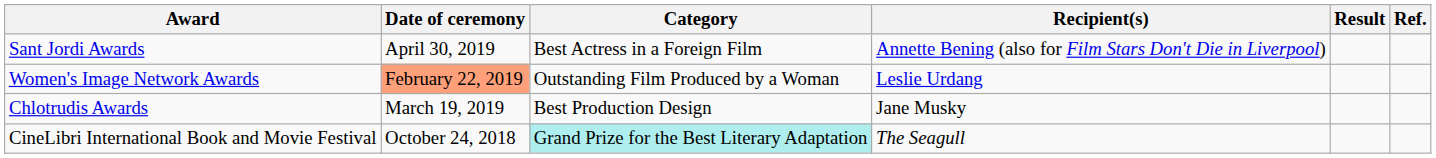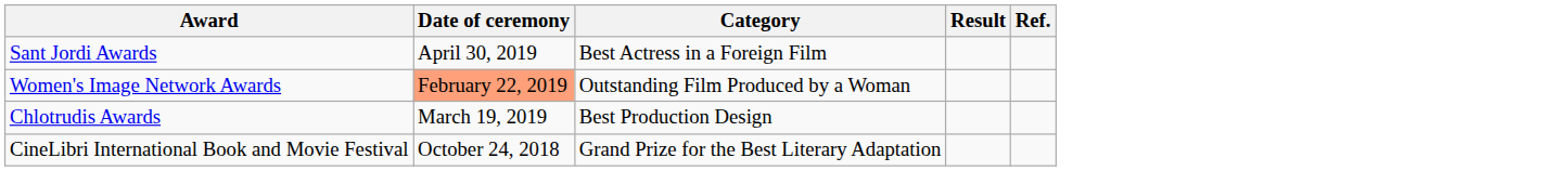 <table class="wikitable">
 <tr>
 <th>Award</th>
 <th>Date of ceremony</th>
 <th>Category</th>
-<th>Recipient(s)</th>
 <th>Result</th>
 <th>Ref.</th>
 </tr>
 <tr>
 <td><a href='#'>Sant Jordi Awards</a></td>
 <td>April 30, 2019</td>
 <td>Best Actress in a Foreign Film</td>
-<td><a href='#'>Annette Bening</a> (also for <em><a href='#'>Film Stars Don't Die in Liverpool</a></em>)</td>
 <td></td>
 <td></td>
 </tr>
 <tr>
 <td><a href='#'>Women's Image Network Awards</a></td>
 <td style="background: lightsalmon;">February 22, 2019</td>
 <td>Outstanding Film Produced by a Woman</td>
-<td><a href='#'>Leslie Urdang</a></td>
 <td></td>
 <td></td>
 </tr>
 <tr>
 <td><a href='#'>Chlotrudis Awards</a></td>
 <td>March 19, 2019</td>
 <td>Best Production Design</td>
-<td>Jane Musky</td>
 <td></td>
 <td></td>
 </tr>
 <tr>
 <td>CineLibri International Book and Movie Festival</td>
 <td>October 24, 2018</td>
-<td style="background: paleturquoise;">Grand Prize for the Best Literary Adaptation</td>
-<td><em>The Seagull</em></td>
+<td>Grand Prize for the Best Literary Adaptation</td>
 <td></td>
 <td></td>
 </tr>
 </table>
